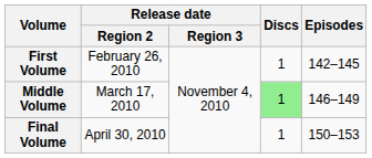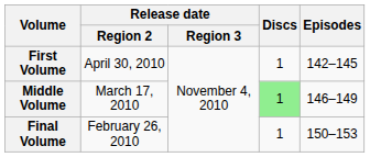 <table class="wikitable" style="width: 50%; text-align: center;">
 <tr>
 <th rowspan=2>Volume</th>
 <th colspan=2>Release date</th>
 <th rowspan=2>Discs</th>
 <th rowspan=2>Episodes</th>
 </tr>
 <tr>
 <th>Region 2</th>
 <th>Region 3</th>
 </tr>
 <tr>
 <th>First Volume</th>
-<td>February 26, 2010</td>
+<td>April 30, 2010</td>
 <td rowspan=3>November 4, 2010</td>
 <td>1</td>
 <td>142–145</td>
 </tr>
 <tr>
 <th>Middle Volume</th>
 <td>March 17, 2010</td>
 <td style="background: lightgreen;">1</td>
 <td>146–149</td>
 </tr>
 <tr>
 <th>Final Volume</th>
-<td>April 30, 2010</td>
+<td>February 26, 2010</td>
 <td>1</td>
 <td>150–153</td>
 </tr>
 </table>
